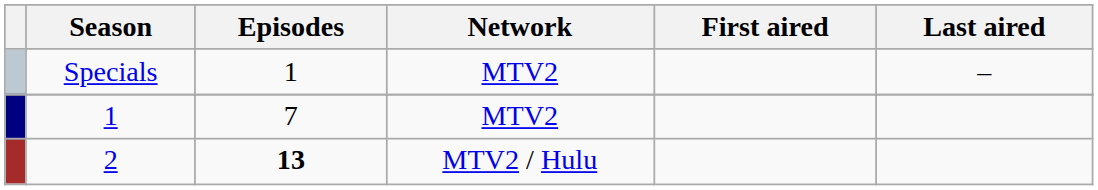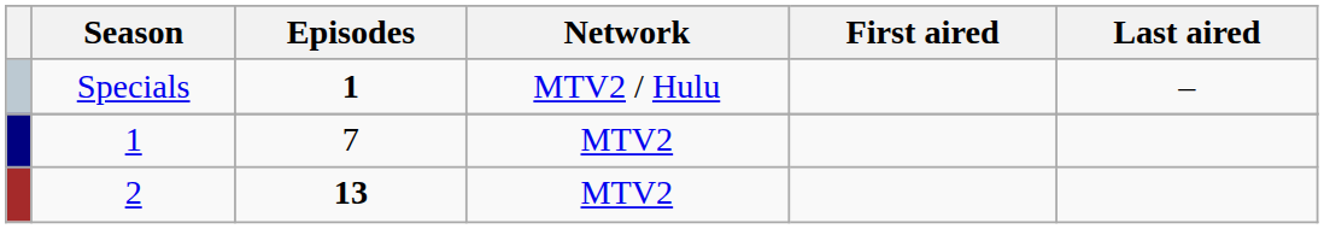 <table class="wikitable"  style="text-align:center; width:70%;">
 <tr>
 <th></th>
 <th>Season</th>
 <th>Episodes</th>
 <th>Network</th>
 <th>First aired</th>
 <th>Last aired</th>
 </tr>
 <tr>
 <td style="background: #BCC9D2;"></td>
 <td><a href='#'>Specials</a></td>
-<td style="padding: 0 8px;">1</td>
-<td><a href='#'>MTV2</a></td>
+<td style="padding: 0 8px;"><strong>1</strong></td>
+<td><a href='#'>MTV2</a> / <a href='#'>Hulu</a></td>
 <td style="padding: 0 8px;"></td>
 <td style="padding: 0 8px;">–</td>
 </tr>
 <tr>
 </tr>
 <tr>
 <td style="background: #000080;"></td>
 <td><a href='#'>1</a></td>
 <td style="padding: 0 8px;">7</td>
 <td><a href='#'>MTV2</a></td>
 <td style="padding: 0 8px;"></td>
 <td style="padding: 0 8px;"></td>
 </tr>
 <tr>
 <td style="background: #A52A2A;"></td>
 <td><a href='#'>2</a></td>
 <td style="padding: 0 8px;"><strong>13</strong></td>
-<td><a href='#'>MTV2</a> / <a href='#'>Hulu</a></td>
+<td><a href='#'>MTV2</a></td>
 <td style="padding: 0 8px;"></td>
 <td style="padding: 0 8px;"></td>
 </tr>
 </table>
